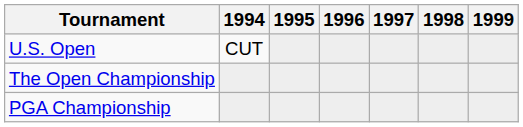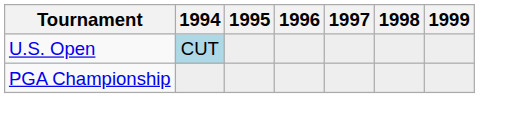 <table class="wikitable" style="font-size:95%;text-align:center;">
 <tr>
 <th>Tournament</th>
 <th>1994</th>
 <th>1995</th>
 <th>1996</th>
 <th>1997</th>
 <th>1998</th>
 <th>1999</th>
 </tr>
 <tr>
 <td align=left><a href='#'>U.S. Open</a></td>
-<td>CUT</td>
-<td style="background:#eeeeee;"></td>
-<td style="background:#eeeeee;"></td>
-<td style="background:#eeeeee;"></td>
-<td style="background:#eeeeee;"></td>
-<td style="background:#eeeeee;"></td>
-</tr>
-<tr>
-<td align=left><a href='#'>The Open Championship</a></td>
-<td style="background:#eeeeee;"></td>
+<td style="background: lightblue;">CUT</td>
 <td style="background:#eeeeee;"></td>
 <td style="background:#eeeeee;"></td>
 <td style="background:#eeeeee;"></td>
 <td style="background:#eeeeee;"></td>
 <td style="background:#eeeeee;"></td>
 </tr>
 <tr>
 <td align=left><a href='#'>PGA Championship</a></td>
 <td style="background:#eeeeee;"></td>
 <td style="background:#eeeeee;"></td>
 <td style="background:#eeeeee;"></td>
 <td style="background:#eeeeee;"></td>
 <td style="background:#eeeeee;"></td>
 <td style="background:#eeeeee;"></td>
 </tr>
 </table>
